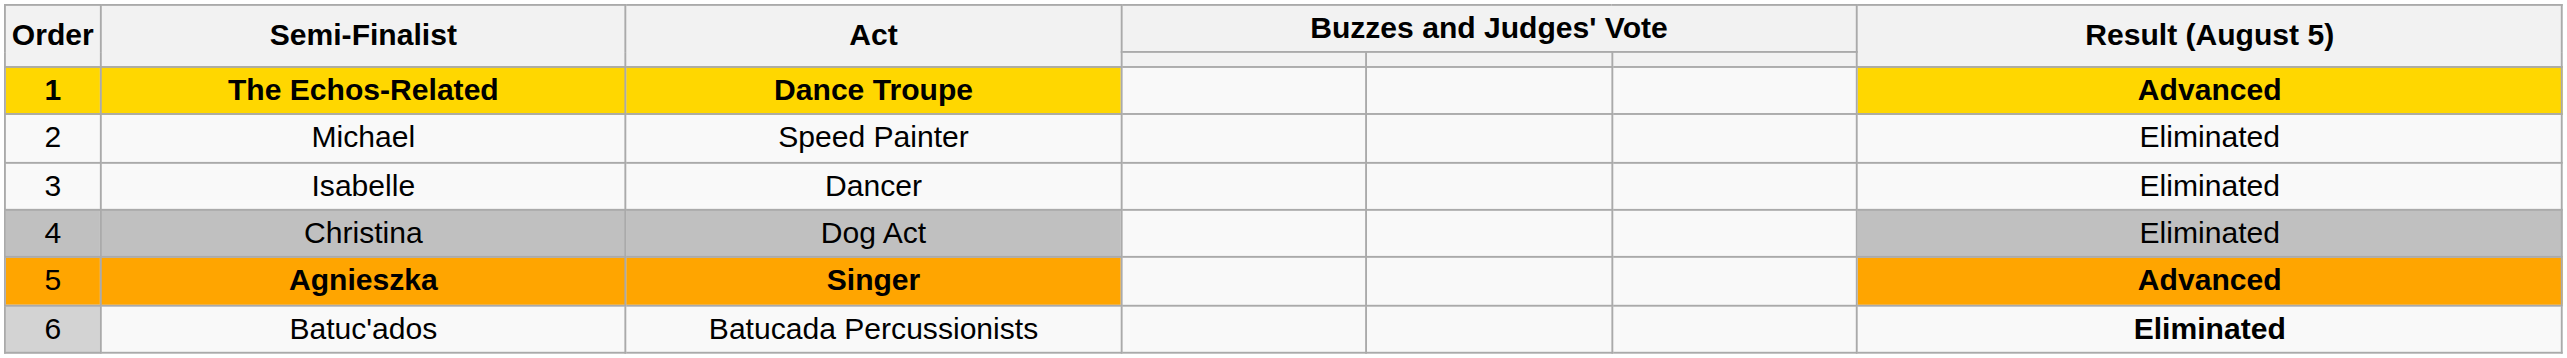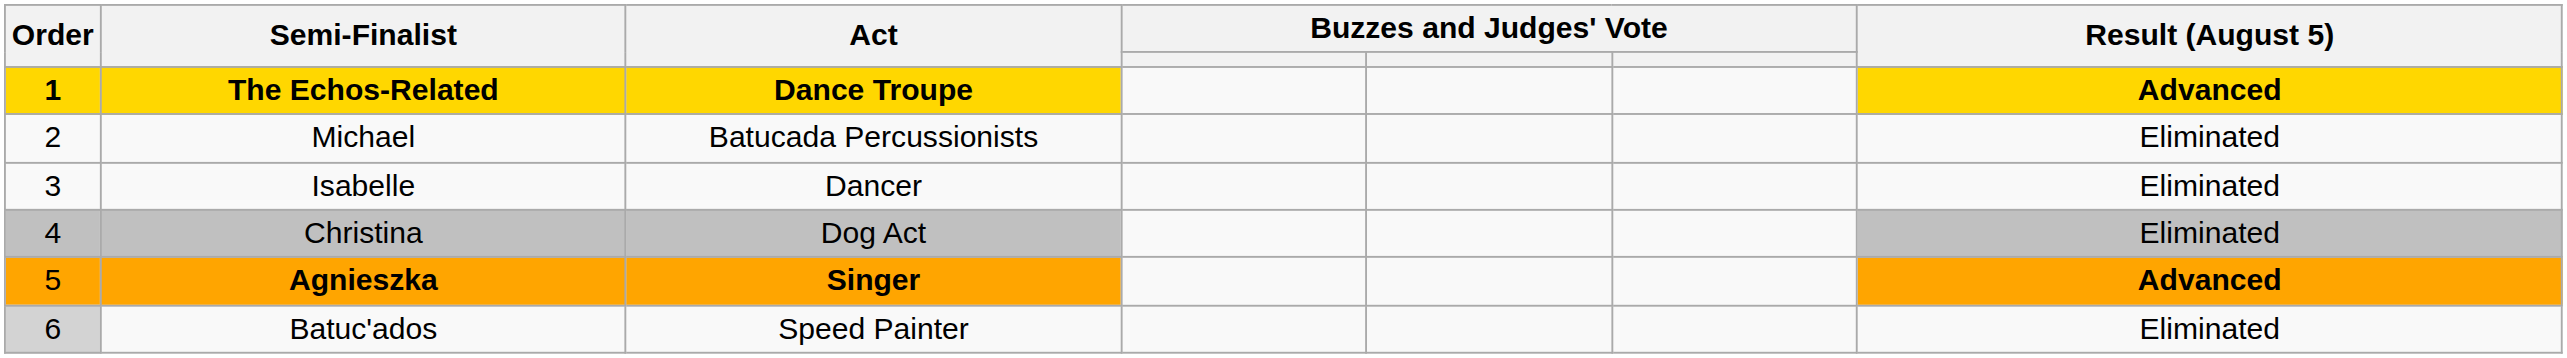 <table class="wikitable plainrowheaders sortable" style="text-align:center">
 <tr>
 <th scope="col" rowspan="2" style="width:1em;">Order</th>
 <th scope="col" rowspan="2" class="unsortable" style="width:17em;">Semi-Finalist</th>
 <th scope="col" rowspan="2" class="unsortable" style="width:16em;">Act</th>
 <th scope="col" colspan="3" class="unsortable" style="width:24em;">Buzzes and Judges' Vote</th>
 <th scope="col" rowspan="2" style="width:23em;">Result (August 5)</th>
 </tr>
 <tr>
 <th scope="col" class="unsortable" style="width:6em;"></th>
 <th scope="col" class="unsortable" style="width:6em;"></th>
 <th scope="col" class="unsortable" style="width:6em;"></th>
 </tr>
 <tr>
 <td style="background:gold"><strong>1</strong></td>
 <td style="background:gold"><strong>The Echos-Related</strong></td>
 <td style="background:gold"><strong>Dance Troupe</strong></td>
 <td></td>
 <td></td>
 <td></td>
 <td style="background:gold"><strong>Advanced</strong></td>
 </tr>
 <tr>
 <td>2</td>
 <td>Michael</td>
-<td>Speed Painter</td>
+<td>Batucada Percussionists</td>
 <td style="text-align:center;"></td>
 <td></td>
 <td></td>
 <td>Eliminated</td>
 </tr>
 <tr>
 <td>3</td>
 <td>Isabelle</td>
 <td>Dancer</td>
 <td style="text-align:center;"></td>
 <td style="text-align:center;"></td>
 <td style="text-align:center;"></td>
 <td>Eliminated</td>
 </tr>
 <tr>
 <td style="background:silver;">4</td>
 <td style="background:silver;">Christina</td>
 <td style="background:silver;">Dog Act</td>
 <td style="text-align: center;"></td>
 <td></td>
 <td></td>
 <td style="background:silver;">Eliminated</td>
 </tr>
 <tr>
 <td style="background:orange">5</td>
 <td style="background:orange"><strong>Agnieszka</strong></td>
 <td style="background:orange"><strong>Singer</strong></td>
 <td></td>
 <td style="text-align: center;"></td>
 <td style="text-align: center;"></td>
 <td style="background:orange"><strong>Advanced</strong></td>
 </tr>
 <tr>
 <td style="background: lightgrey;">6</td>
 <td>Batuc'ados</td>
-<td>Batucada Percussionists</td>
+<td>Speed Painter</td>
 <td></td>
 <td></td>
 <td></td>
-<td><strong>Eliminated</strong></td>
+<td>Eliminated</td>
 </tr>
 </table>
